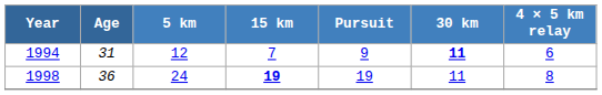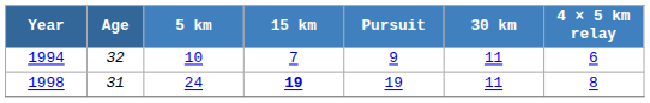 <table class="wikitable" style="font-size:95%; text-align:center; border:grey solid 1px; border-collapse:collapse; background:#ffffff;">
 <tr>
 <th style="background-color:#369; color:white; width:60px;"> Year </th>
 <th style="background-color:#369; color:white; width:40px;"> Age </th>
 <th style="background-color:#4180be; color:white; width:75px;"> 5 km </th>
 <th style="background-color:#4180be; color:white; width:75px;"> 15 km </th>
 <th style="background-color:#4180be; color:white; width:75px;"> Pursuit </th>
 <th style="background-color:#4180be; color:white; width:75px;"> 30 km </th>
 <th style="background-color:#4180be; color:white; width:75px;"> 4 × 5 km <br> relay </th>
 </tr>
 <tr>
 <td><a href='#'>1994</a></td>
-<td><em>31</em></td>
-<td><a href='#'>12</a></td>
+<td><em>32</em></td>
+<td><a href='#'>10</a></td>
 <td><a href='#'>7</a></td>
 <td><a href='#'>9</a></td>
-<td><strong><a href='#'>11</a></strong></td>
+<td><a href='#'>11</a></td>
 <td><a href='#'>6</a></td>
 </tr>
 <tr>
 <td><a href='#'>1998</a></td>
-<td><em>36</em></td>
+<td><em>31</em></td>
 <td><a href='#'>24</a></td>
 <td><strong><a href='#'>19</a></strong></td>
 <td><a href='#'>19</a></td>
 <td><a href='#'>11</a></td>
 <td><a href='#'>8</a></td>
 </tr>
 <tr>
 </tr>
 </table>
